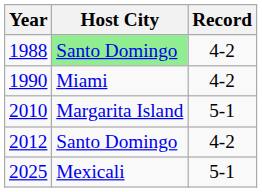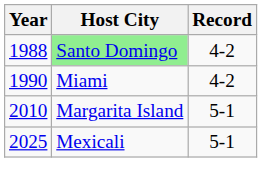 <table class="wikitable">
 <tr>
 <th>Year</th>
 <th>Host City</th>
 <th>Record</th>
 </tr>
 <tr>
 <td><a href='#'>1988</a></td>
 <td style="background: lightgreen;"> <a href='#'>Santo Domingo</a></td>
 <td style="text-align:center;">4-2</td>
 </tr>
 <tr>
 <td><a href='#'>1990</a></td>
 <td> <a href='#'>Miami</a></td>
 <td style="text-align:center;">4-2</td>
 </tr>
 <tr>
 <td><a href='#'>2010</a></td>
 <td> <a href='#'>Margarita Island</a></td>
 <td style="text-align:center;">5-1</td>
 </tr>
 <tr>
-<td><a href='#'>2012</a></td>
-<td> <a href='#'>Santo Domingo</a></td>
-<td style="text-align:center;">4-2</td>
-</tr>
-<tr>
 <td><a href='#'>2025</a></td>
 <td> <a href='#'>Mexicali</a></td>
 <td style="text-align:center;">5-1</td>
 </tr>
 </table>
